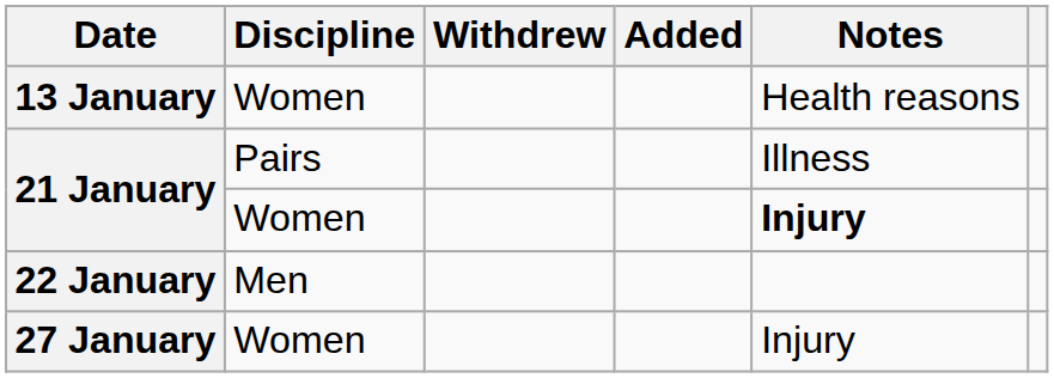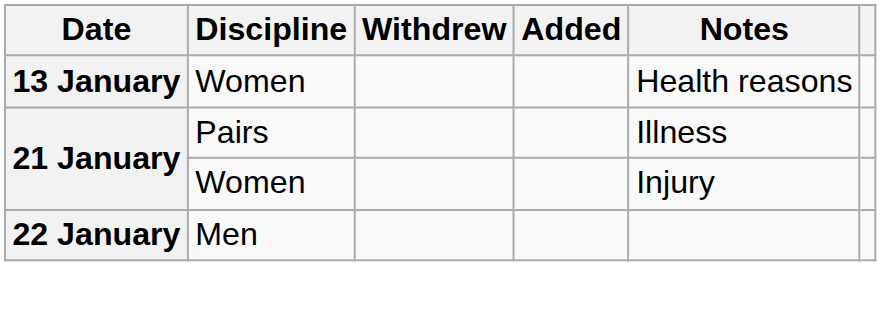 <table class="wikitable unsortable" style="text-align:left;">
 <tr>
 <th scope="col">Date</th>
 <th scope="col">Discipline</th>
 <th scope="col">Withdrew</th>
 <th scope="col">Added</th>
 <th scope="col">Notes</th>
 <th scope="col"></th>
 </tr>
 <tr>
 <th scope="row" style="text-align:left">13 January</th>
 <td>Women</td>
 <td></td>
 <td></td>
 <td>Health reasons</td>
 <td></td>
 </tr>
 <tr>
 <th scope="row" style="text-align:left" rowspan=2>21 January</th>
 <td>Pairs</td>
 <td></td>
 <td></td>
 <td>Illness</td>
 <td></td>
 </tr>
 <tr>
 <td>Women</td>
 <td></td>
 <td></td>
-<td><strong>Injury</strong></td>
+<td>Injury</td>
 <td></td>
 </tr>
 <tr>
 <th scope="row" style="text-align:left">22 January</th>
 <td>Men</td>
 <td></td>
 <td></td>
 <td></td>
 <td></td>
 </tr>
-<tr>
-<th scope="row" style="text-align:left">27 January</th>
-<td>Women</td>
-<td></td>
-<td></td>
-<td>Injury</td>
-<td></td>
-</tr>
 </table>
